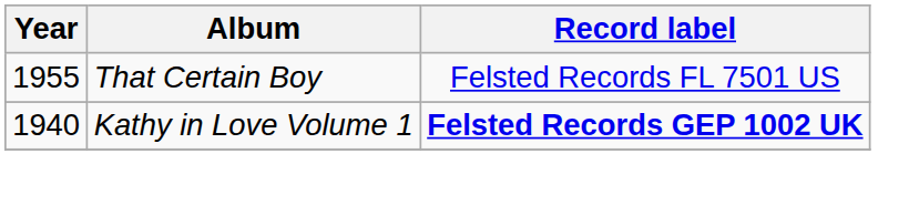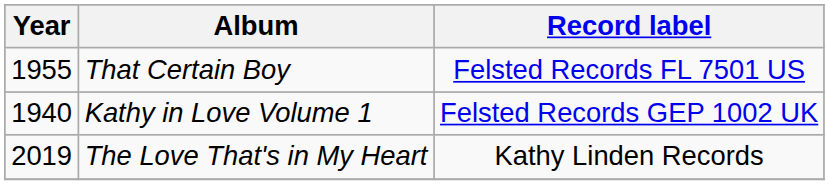 <table class="wikitable" style=text-align:center;>
 <tr>
 <th>Year</th>
 <th>Album</th>
 <th><a href='#'>Record label</a></th>
 </tr>
 <tr>
 <td>1955</td>
 <td align=left><em>That Certain Boy</em></td>
 <td rowspan="1"><a href='#'>Felsted Records FL 7501 US</a></td>
 </tr>
 <tr>
 <td>1940</td>
 <td align=left><em>Kathy in Love Volume 1</em></td>
-<td rowspan="1"><strong><a href='#'>Felsted Records GEP 1002 UK</a></strong></td>
+<td rowspan="1"><a href='#'>Felsted Records GEP 1002 UK</a></td>
+</tr>
+<tr>
+<td>2019</td>
+<td align=left><em>The Love That's in My Heart</em></td>
+<td rowspan="1">Kathy Linden Records</td>
 </tr>
 <tr>
 </tr>
 </table>
